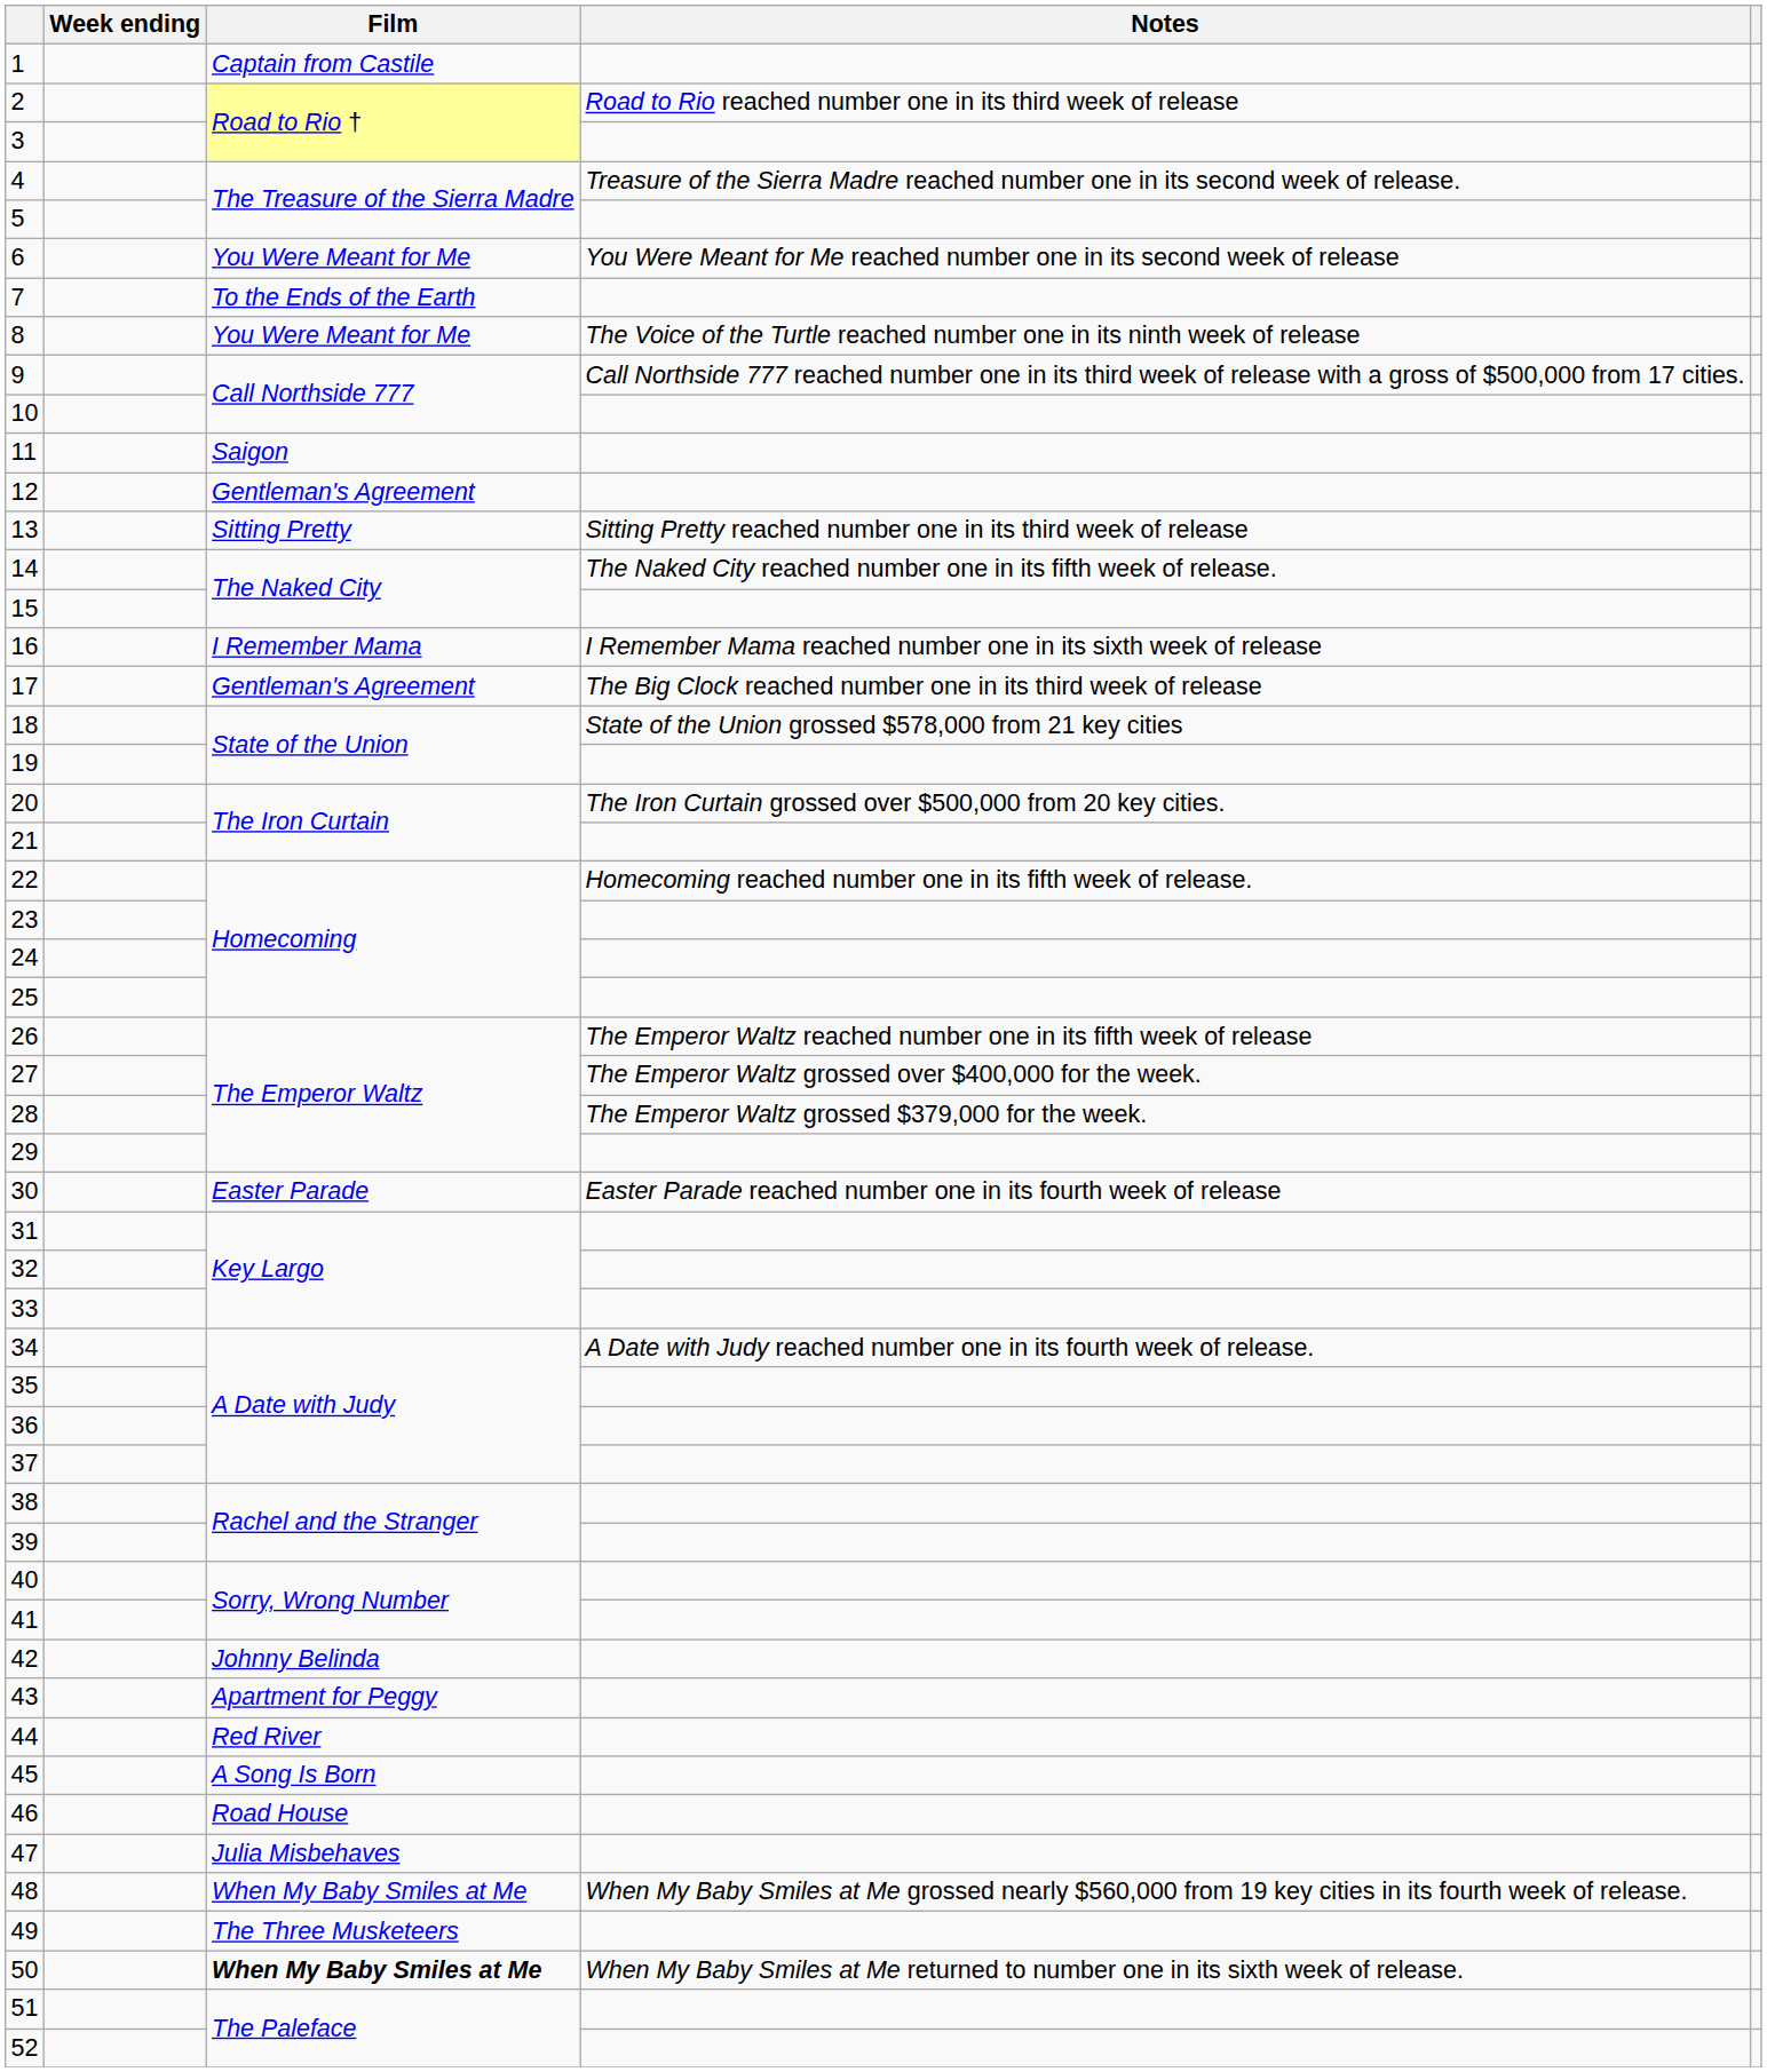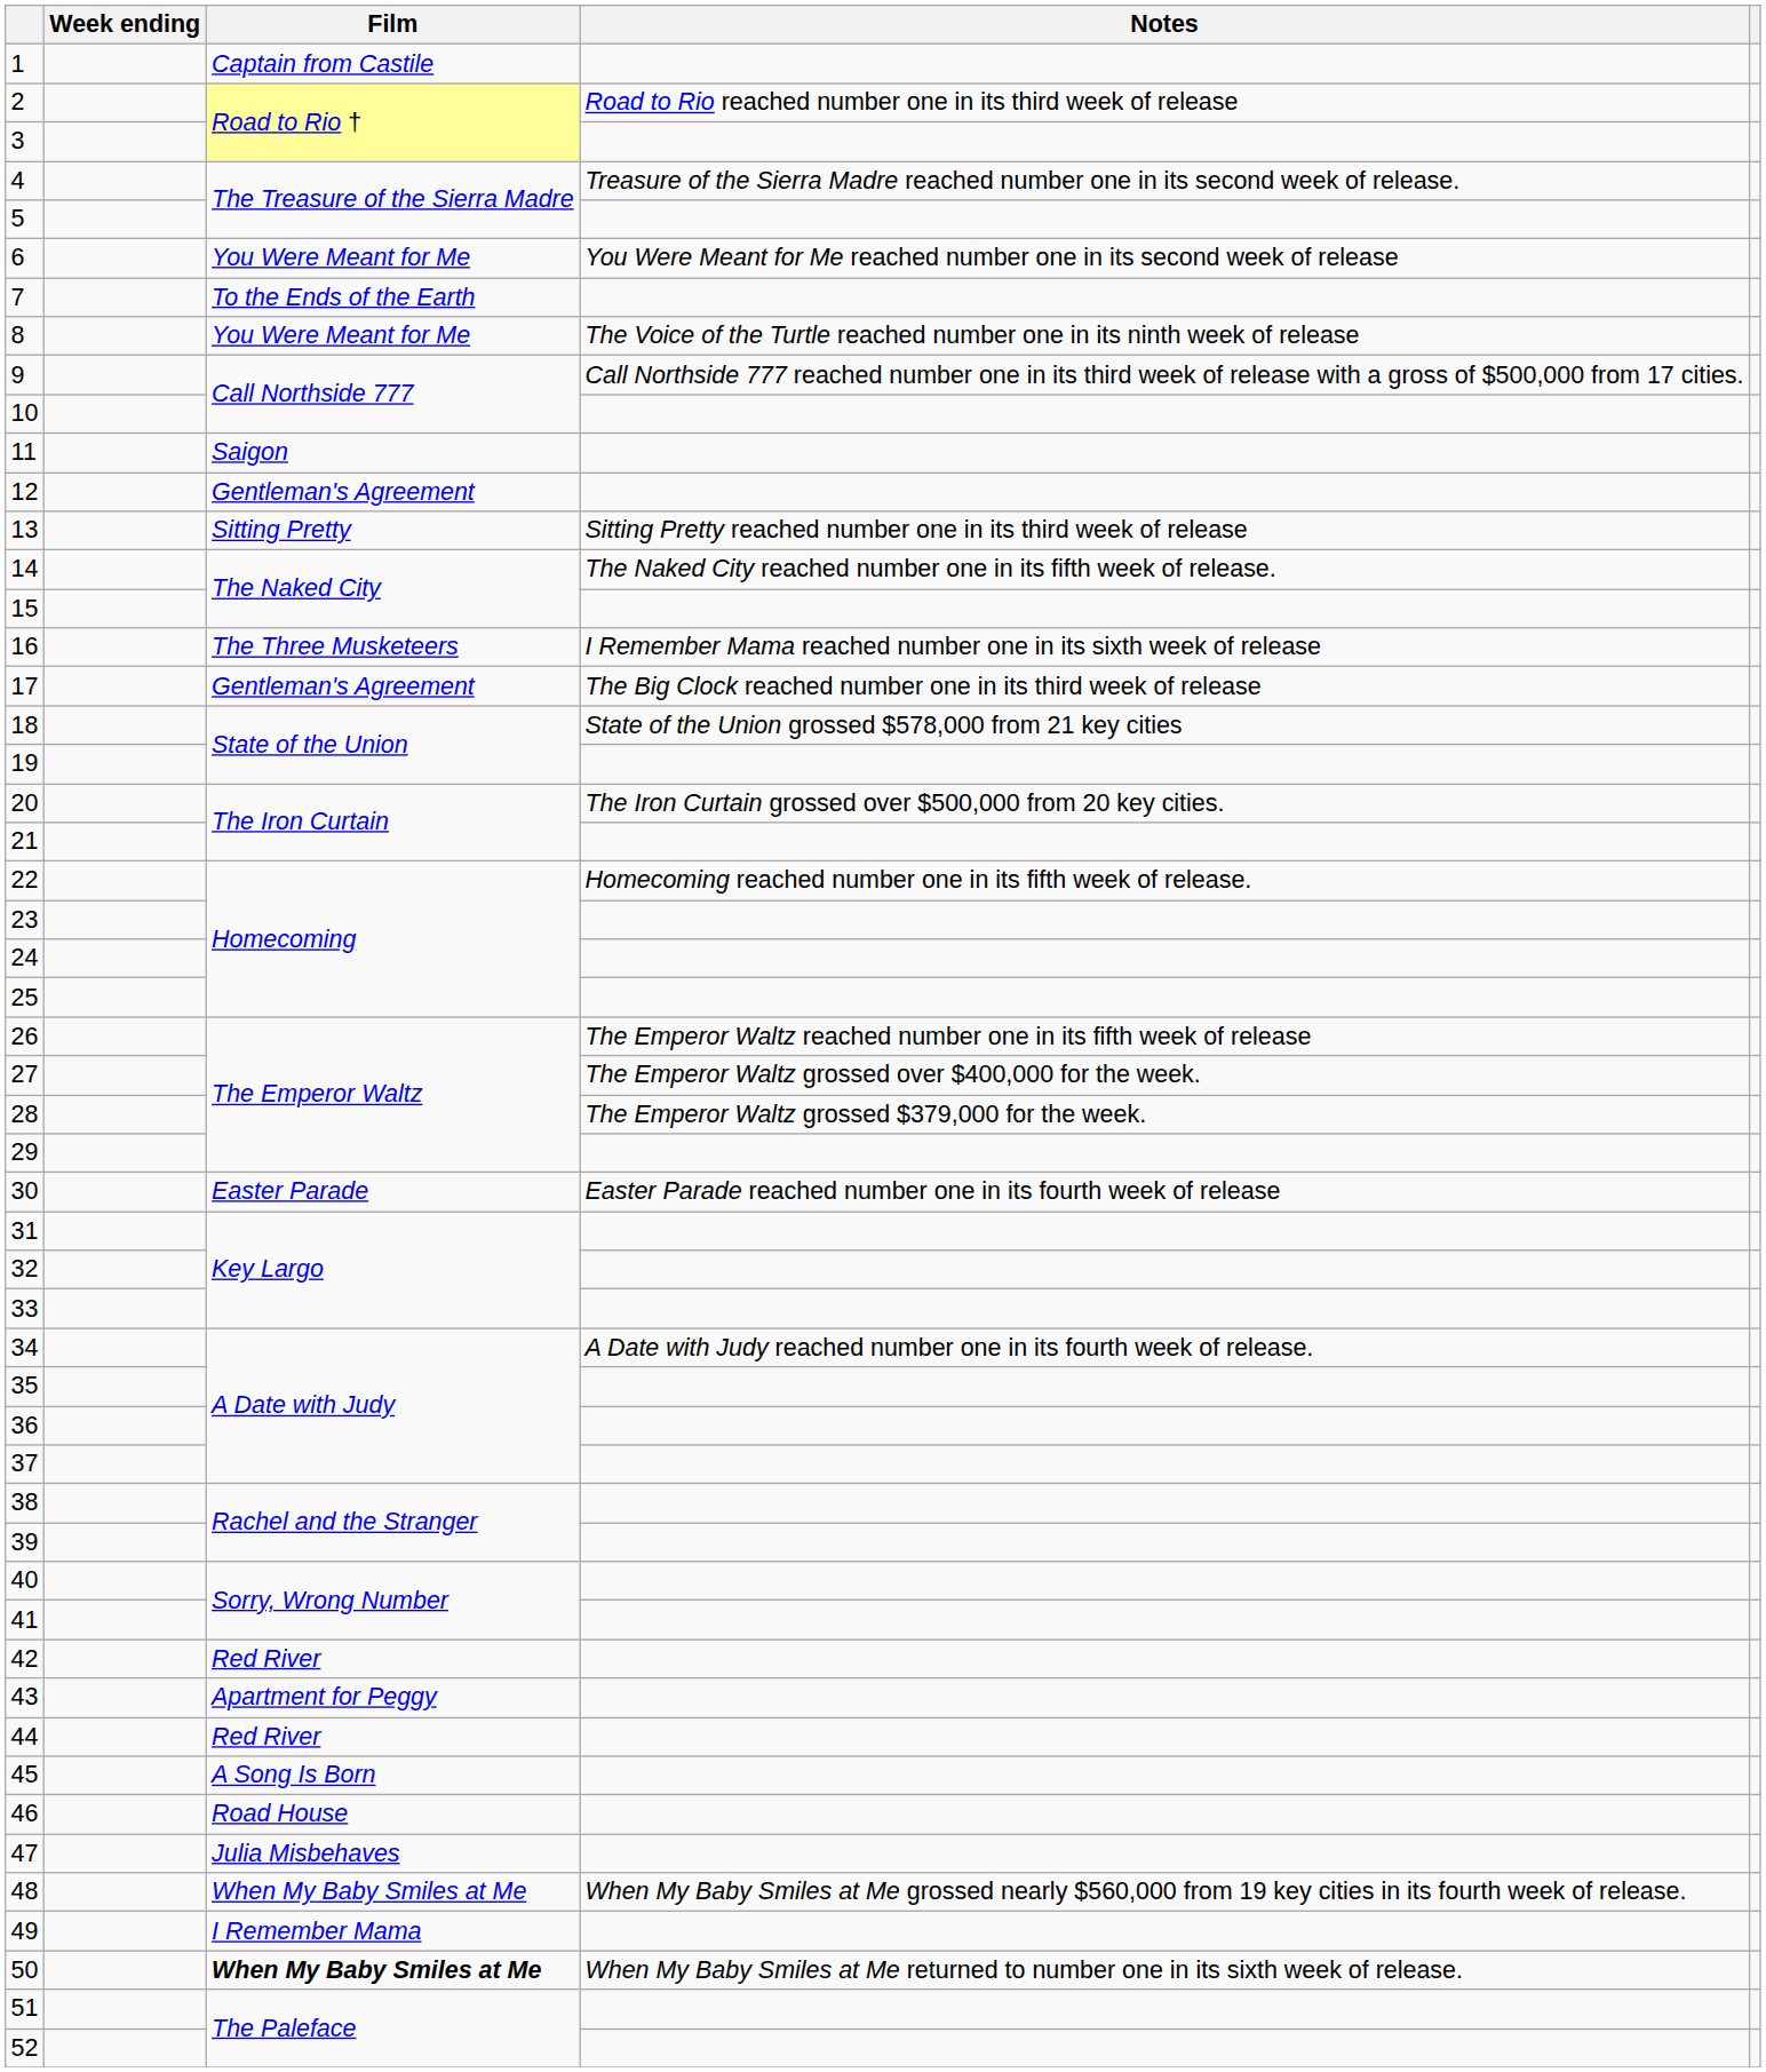 <table class="wikitable sortable">
 <tr>
 <th></th>
 <th>Week ending</th>
 <th>Film</th>
 <th>Notes</th>
 <th class="unsortable"></th>
 </tr>
 <tr>
 <td>1</td>
 <td></td>
 <td><em><a href='#'>Captain from Castile</a></em></td>
 <td></td>
 <td></td>
 </tr>
 <tr>
 <td>2</td>
 <td></td>
 <td rowspan="2" style="background-color:#FFFF99"><em><a href='#'>Road to Rio</a></em> †</td>
 <td><em><a href='#'>Road to Rio</a></em> reached number one in its third week of release</td>
 <td></td>
 </tr>
 <tr>
 <td>3</td>
 <td></td>
 <td></td>
 <td></td>
 </tr>
 <tr>
 <td>4</td>
 <td></td>
 <td rowspan="2"><em><a href='#'>The Treasure of the Sierra Madre</a></em></td>
 <td><em>Treasure of the Sierra Madre</em> reached number one in its second week of release.</td>
 <td></td>
 </tr>
 <tr>
 <td>5</td>
 <td></td>
 <td></td>
 <td></td>
 </tr>
 <tr>
 <td>6</td>
 <td></td>
 <td><em><a href='#'>You Were Meant for Me</a></em></td>
 <td><em>You Were Meant for Me</em> reached number one in its second week of release</td>
 <td></td>
 </tr>
 <tr>
 <td>7</td>
 <td></td>
 <td><em><a href='#'>To the Ends of the Earth</a></em></td>
 <td></td>
 <td></td>
 </tr>
 <tr>
 <td>8</td>
 <td></td>
 <td><em><a href='#'>You Were Meant for Me</a></em></td>
 <td><em>The Voice of the Turtle</em> reached number one in its ninth week of release</td>
 <td></td>
 </tr>
 <tr>
 <td>9</td>
 <td></td>
 <td rowspan="2"><em><a href='#'>Call Northside 777</a></em></td>
 <td><em>Call Northside 777</em> reached number one in its third week of release with a gross of $500,000 from 17 cities.</td>
 <td></td>
 </tr>
 <tr>
 <td>10</td>
 <td></td>
 <td></td>
 <td></td>
 </tr>
 <tr>
 <td>11</td>
 <td></td>
 <td><em><a href='#'>Saigon</a></em></td>
 <td></td>
 <td></td>
 </tr>
 <tr>
 <td>12</td>
 <td></td>
 <td><em><a href='#'>Gentleman's Agreement</a></em></td>
 <td></td>
 <td></td>
 </tr>
 <tr>
 <td>13</td>
 <td></td>
 <td><em><a href='#'>Sitting Pretty</a></em></td>
 <td><em>Sitting Pretty</em> reached number one in its third week of release</td>
 <td></td>
 </tr>
 <tr>
 <td>14</td>
 <td></td>
 <td rowspan="2"><em><a href='#'>The Naked City</a></em></td>
 <td><em>The Naked City</em> reached number one in its fifth week of release.</td>
 <td></td>
 </tr>
 <tr>
 <td>15</td>
 <td></td>
 <td></td>
 <td></td>
 </tr>
 <tr>
 <td>16</td>
 <td></td>
-<td><em><a href='#'>I Remember Mama</a></em></td>
+<td><em><a href='#'>The Three Musketeers</a></em></td>
 <td><em>I Remember Mama</em> reached number one in its sixth week of release</td>
 <td></td>
 </tr>
 <tr>
 <td>17</td>
 <td></td>
 <td><em><a href='#'>Gentleman's Agreement</a></em></td>
 <td><em>The Big Clock</em> reached number one in its third week of release</td>
 <td></td>
 </tr>
 <tr>
 <td>18</td>
 <td></td>
 <td rowspan="2"><em><a href='#'>State of the Union</a></em></td>
 <td><em>State of the Union</em> grossed $578,000 from 21 key cities</td>
 <td></td>
 </tr>
 <tr>
 <td>19</td>
 <td></td>
 <td></td>
 <td></td>
 </tr>
 <tr>
 <td>20</td>
 <td></td>
 <td rowspan="2"><em><a href='#'>The Iron Curtain</a></em></td>
 <td><em>The Iron Curtain</em> grossed over $500,000 from 20 key cities.</td>
 <td></td>
 </tr>
 <tr>
 <td>21</td>
 <td></td>
 <td></td>
 <td></td>
 </tr>
 <tr>
 <td>22</td>
 <td></td>
 <td rowspan="4"><em><a href='#'>Homecoming</a></em></td>
 <td><em>Homecoming</em> reached number one in its fifth week of release.</td>
 <td></td>
 </tr>
 <tr>
 <td>23</td>
 <td></td>
 <td></td>
 <td></td>
 </tr>
 <tr>
 <td>24</td>
 <td></td>
 <td></td>
 <td></td>
 </tr>
 <tr>
 <td>25</td>
 <td></td>
 <td></td>
 <td></td>
 </tr>
 <tr>
 <td>26</td>
 <td></td>
 <td rowspan="4"><em><a href='#'>The Emperor Waltz</a></em></td>
 <td><em>The Emperor Waltz</em> reached number one in its fifth week of release</td>
 <td></td>
 </tr>
 <tr>
 <td>27</td>
 <td></td>
 <td><em>The Emperor Waltz</em> grossed over $400,000 for the week.</td>
 <td></td>
 </tr>
 <tr>
 <td>28</td>
 <td></td>
 <td><em>The Emperor Waltz</em> grossed $379,000 for the week.</td>
 <td></td>
 </tr>
 <tr>
 <td>29</td>
 <td></td>
 <td></td>
 <td></td>
 </tr>
 <tr>
 <td>30</td>
 <td></td>
 <td><em><a href='#'>Easter Parade</a></em></td>
 <td><em>Easter Parade</em> reached number one in its fourth week of release</td>
 <td></td>
 </tr>
 <tr>
 <td>31</td>
 <td></td>
 <td rowspan="3"><em><a href='#'>Key Largo</a></em></td>
 <td></td>
 <td></td>
 </tr>
 <tr>
 <td>32</td>
 <td></td>
 <td></td>
 <td></td>
 </tr>
 <tr>
 <td>33</td>
 <td></td>
 <td></td>
 <td></td>
 </tr>
 <tr>
 <td>34</td>
 <td></td>
 <td rowspan="4"><em><a href='#'>A Date with Judy</a></em></td>
 <td><em>A Date with Judy</em> reached number one in its fourth week of release.</td>
 <td></td>
 </tr>
 <tr>
 <td>35</td>
 <td></td>
 <td></td>
 <td></td>
 </tr>
 <tr>
 <td>36</td>
 <td></td>
 <td></td>
 <td></td>
 </tr>
 <tr>
 <td>37</td>
 <td></td>
 <td></td>
 <td></td>
 </tr>
 <tr>
 <td>38</td>
 <td></td>
 <td rowspan="2"><em><a href='#'>Rachel and the Stranger</a></em></td>
 <td></td>
 <td></td>
 </tr>
 <tr>
 <td>39</td>
 <td></td>
 <td></td>
 <td></td>
 </tr>
 <tr>
 <td>40</td>
 <td></td>
 <td rowspan="2"><em><a href='#'>Sorry, Wrong Number</a></em></td>
 <td></td>
 <td></td>
 </tr>
 <tr>
 <td>41</td>
 <td></td>
 <td></td>
 <td></td>
 </tr>
 <tr>
 <td>42</td>
 <td></td>
-<td><em><a href='#'>Johnny Belinda</a></em></td>
+<td><em><a href='#'>Red River</a></em></td>
 <td></td>
 <td></td>
 </tr>
 <tr>
 <td>43</td>
 <td></td>
 <td><em><a href='#'>Apartment for Peggy</a></em></td>
 <td></td>
 <td></td>
 </tr>
 <tr>
 <td>44</td>
 <td></td>
 <td><em><a href='#'>Red River</a></em></td>
 <td></td>
 <td></td>
 </tr>
 <tr>
 <td>45</td>
 <td></td>
 <td><em><a href='#'>A Song Is Born</a></em></td>
 <td></td>
 <td></td>
 </tr>
 <tr>
 <td>46</td>
 <td></td>
 <td><em><a href='#'>Road House</a></em></td>
 <td></td>
 <td></td>
 </tr>
 <tr>
 <td>47</td>
 <td></td>
 <td><em><a href='#'>Julia Misbehaves</a></em></td>
 <td></td>
 <td></td>
 </tr>
 <tr>
 <td>48</td>
 <td></td>
 <td><em><a href='#'>When My Baby Smiles at Me</a></em></td>
 <td><em>When My Baby Smiles at Me</em> grossed nearly $560,000 from 19 key cities in its fourth week of release.</td>
 <td></td>
 </tr>
 <tr>
 <td>49</td>
 <td></td>
-<td><em><a href='#'>The Three Musketeers</a></em></td>
+<td><em><a href='#'>I Remember Mama</a></em></td>
 <td></td>
 <td></td>
 </tr>
 <tr>
 <td>50</td>
 <td></td>
 <td><strong><em>When My Baby Smiles at Me</em></strong></td>
 <td><em>When My Baby Smiles at Me</em> returned to number one in its sixth week of release.</td>
 <td></td>
 </tr>
 <tr>
 <td>51</td>
 <td></td>
 <td rowspan="2"><em><a href='#'>The Paleface</a></em></td>
 <td></td>
 <td></td>
 </tr>
 <tr>
 <td>52</td>
 <td></td>
 <td></td>
 <td></td>
 </tr>
 </table>
